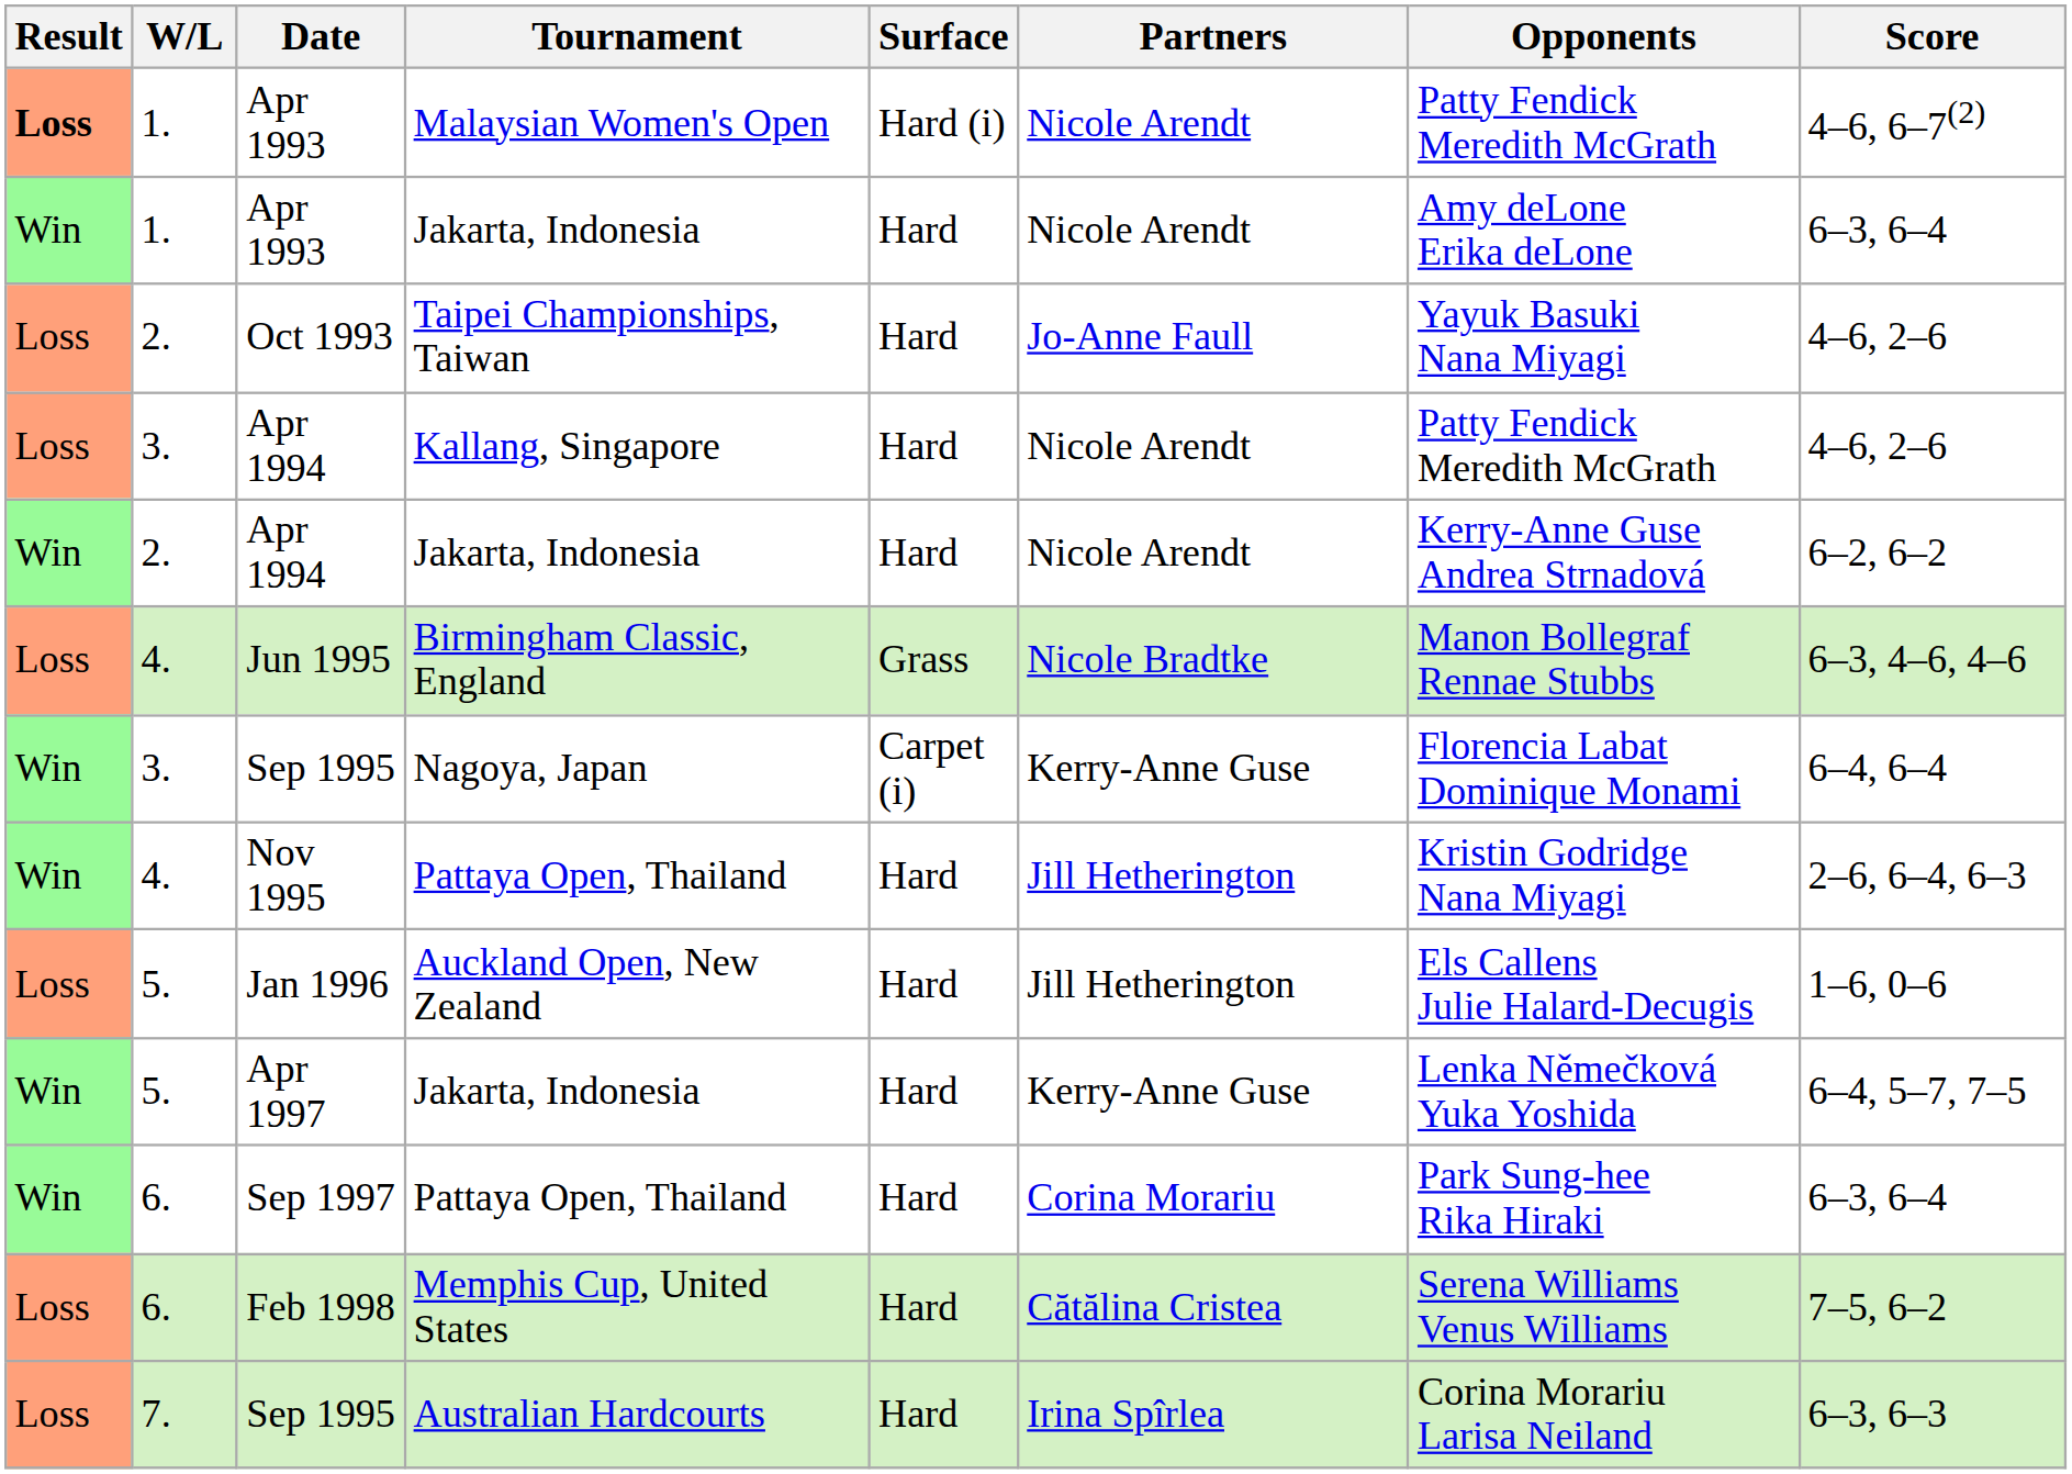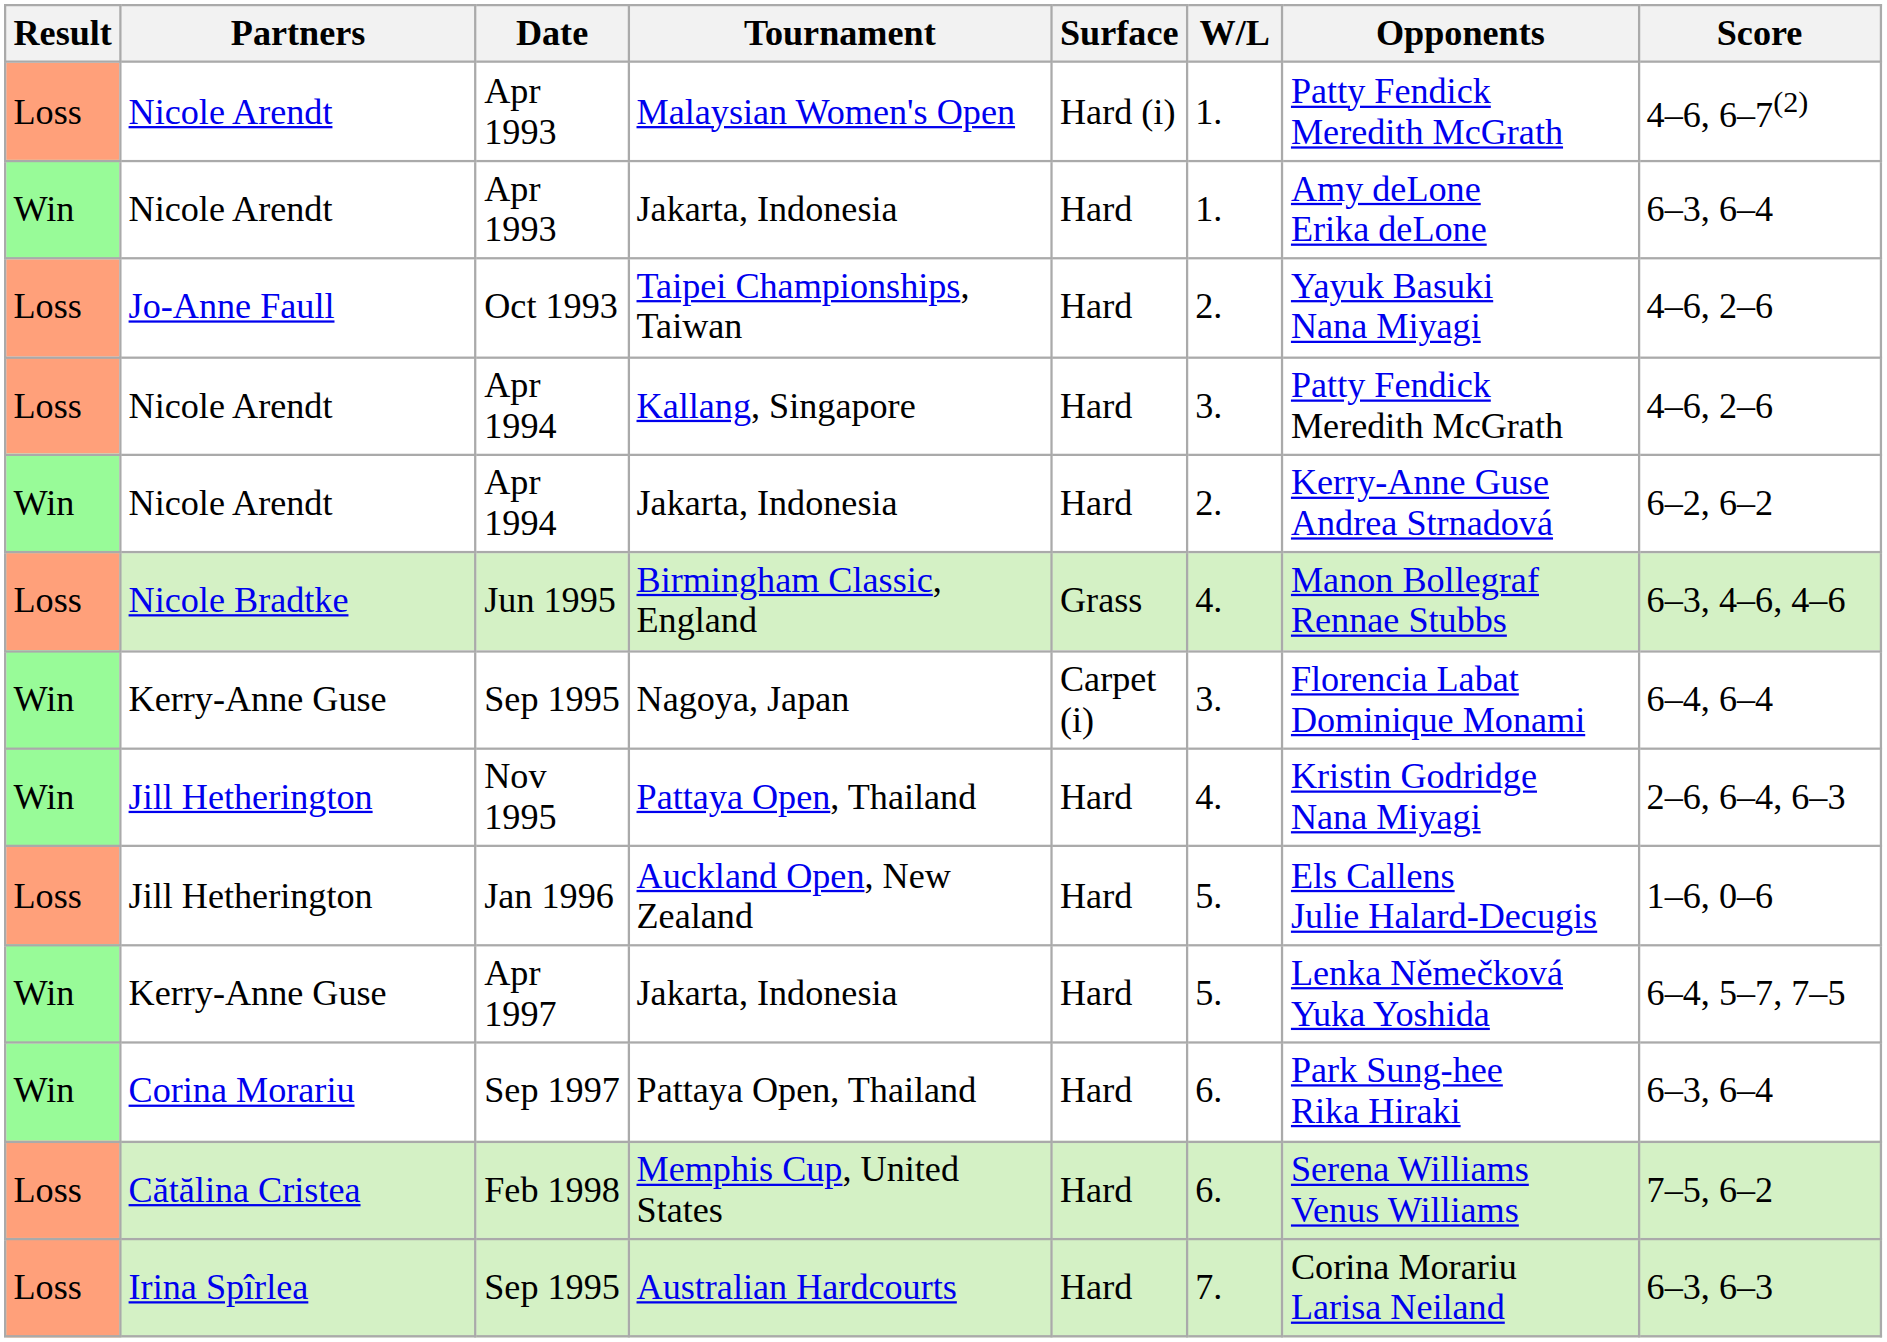 <table class="sortable wikitable">
 <tr>
 <th>Result</th>
-<th style="width:35px" class="unsortable">W/L</th>
+<th style="width:150px">Partners</th>
 <th style="width:60px">Date</th>
 <th style="width:180px">Tournament</th>
 <th style="width:50px">Surface</th>
-<th style="width:150px">Partners</th>
+<th style="width:35px" class="unsortable">W/L</th>
 <th style="width:150px">Opponents</th>
 <th style="width:100px" class="unsortable">Score</th>
 </tr>
 <tr style=background:#fff;>
-<td style="background:#ffa07a;"><strong>Loss</strong></td>
-<td>1.</td>
+<td style="background:#ffa07a;">Loss</td>
+<td> <a href='#'>Nicole Arendt</a></td>
 <td>Apr 1993</td>
 <td><a href='#'>Malaysian Women's Open</a></td>
 <td>Hard (i)</td>
-<td> <a href='#'>Nicole Arendt</a></td>
+<td>1.</td>
 <td> <a href='#'>Patty Fendick</a> <br> <a href='#'>Meredith McGrath</a></td>
 <td>4–6, 6–7<sup>(2)</sup></td>
 </tr>
 <tr style=background:#fff;>
 <td style="background:#98fb98;">Win</td>
-<td>1.</td>
+<td> Nicole Arendt</td>
 <td>Apr 1993</td>
 <td>Jakarta, Indonesia</td>
 <td>Hard</td>
-<td> Nicole Arendt</td>
+<td>1.</td>
 <td> <a href='#'>Amy deLone</a> <br> <a href='#'>Erika deLone</a></td>
 <td>6–3, 6–4</td>
 </tr>
 <tr style=background:#fff;>
 <td style="background:#ffa07a;">Loss</td>
-<td>2.</td>
+<td> <a href='#'>Jo-Anne Faull</a></td>
 <td>Oct 1993</td>
 <td><a href='#'>Taipei Championships</a>, Taiwan</td>
 <td>Hard</td>
-<td> <a href='#'>Jo-Anne Faull</a></td>
+<td>2.</td>
 <td> <a href='#'>Yayuk Basuki</a> <br> <a href='#'>Nana Miyagi</a></td>
 <td>4–6, 2–6</td>
 </tr>
 <tr style=background:#fff;>
 <td style="background:#ffa07a;">Loss</td>
-<td>3.</td>
+<td> Nicole Arendt</td>
 <td>Apr 1994</td>
 <td><a href='#'>Kallang</a>, Singapore</td>
 <td>Hard</td>
-<td> Nicole Arendt</td>
+<td>3.</td>
 <td> <a href='#'>Patty Fendick</a> <br> Meredith McGrath</td>
 <td>4–6, 2–6</td>
 </tr>
 <tr style=background:#fff;>
 <td style="background:#98fb98;">Win</td>
-<td>2.</td>
+<td> Nicole Arendt</td>
 <td>Apr 1994</td>
 <td>Jakarta, Indonesia</td>
 <td>Hard</td>
-<td> Nicole Arendt</td>
+<td>2.</td>
 <td> <a href='#'>Kerry-Anne Guse</a> <br> <a href='#'>Andrea Strnadová</a></td>
 <td>6–2, 6–2</td>
 </tr>
 <tr style=background:#d4f1c5;>
 <td style="background:#ffa07a;">Loss</td>
-<td>4.</td>
+<td> <a href='#'>Nicole Bradtke</a></td>
 <td>Jun 1995</td>
 <td><a href='#'>Birmingham Classic</a>, England</td>
 <td>Grass</td>
-<td> <a href='#'>Nicole Bradtke</a></td>
+<td>4.</td>
 <td> <a href='#'>Manon Bollegraf</a> <br> <a href='#'>Rennae Stubbs</a></td>
 <td>6–3, 4–6, 4–6</td>
 </tr>
 <tr style=background:#fff;>
 <td style="background:#98fb98;">Win</td>
-<td>3.</td>
+<td> Kerry-Anne Guse</td>
 <td>Sep 1995</td>
 <td>Nagoya, Japan</td>
 <td>Carpet (i)</td>
-<td> Kerry-Anne Guse</td>
+<td>3.</td>
 <td> <a href='#'>Florencia Labat</a> <br> <a href='#'>Dominique Monami</a></td>
 <td>6–4, 6–4</td>
 </tr>
 <tr style=background:#fff;>
 <td style="background:#98fb98;">Win</td>
-<td>4.</td>
+<td> <a href='#'>Jill Hetherington</a></td>
 <td>Nov 1995</td>
 <td><a href='#'>Pattaya Open</a>, Thailand</td>
 <td>Hard</td>
-<td> <a href='#'>Jill Hetherington</a></td>
+<td>4.</td>
 <td> <a href='#'>Kristin Godridge</a> <br> <a href='#'>Nana Miyagi</a></td>
 <td>2–6, 6–4, 6–3</td>
 </tr>
 <tr style=background:#fff;>
 <td style="background:#ffa07a;">Loss</td>
-<td>5.</td>
+<td> Jill Hetherington</td>
 <td>Jan 1996</td>
 <td><a href='#'>Auckland Open</a>, New Zealand</td>
 <td>Hard</td>
-<td> Jill Hetherington</td>
+<td>5.</td>
 <td> <a href='#'>Els Callens</a> <br> <a href='#'>Julie Halard-Decugis</a></td>
 <td>1–6, 0–6</td>
 </tr>
 <tr style=background:#fff;>
 <td style="background:#98fb98;">Win</td>
-<td>5.</td>
+<td> Kerry-Anne Guse</td>
 <td>Apr 1997</td>
 <td>Jakarta, Indonesia</td>
 <td>Hard</td>
-<td> Kerry-Anne Guse</td>
+<td>5.</td>
 <td> <a href='#'>Lenka Němečková</a> <br> <a href='#'>Yuka Yoshida</a></td>
 <td>6–4, 5–7, 7–5</td>
 </tr>
 <tr style=background:#fff;>
 <td style="background:#98fb98;">Win</td>
-<td>6.</td>
+<td> <a href='#'>Corina Morariu</a></td>
 <td>Sep 1997</td>
 <td>Pattaya Open, Thailand</td>
 <td>Hard</td>
-<td> <a href='#'>Corina Morariu</a></td>
+<td>6.</td>
 <td> <a href='#'>Park Sung-hee</a> <br> <a href='#'>Rika Hiraki</a></td>
 <td>6–3, 6–4</td>
 </tr>
 <tr style=background:#d4f1c5;>
 <td style="background:#ffa07a;">Loss</td>
-<td>6.</td>
+<td> <a href='#'>Cătălina Cristea</a></td>
 <td>Feb 1998</td>
 <td><a href='#'>Memphis Cup</a>, United States</td>
 <td>Hard</td>
-<td> <a href='#'>Cătălina Cristea</a></td>
+<td>6.</td>
 <td> <a href='#'>Serena Williams</a> <br> <a href='#'>Venus Williams</a></td>
 <td>7–5, 6–2</td>
 </tr>
 <tr style=background:#d4f1c5;>
 <td style="background:#ffa07a;">Loss</td>
-<td>7.</td>
+<td> <a href='#'>Irina Spîrlea</a></td>
 <td>Sep 1995</td>
 <td><a href='#'>Australian Hardcourts</a></td>
 <td>Hard</td>
-<td> <a href='#'>Irina Spîrlea</a></td>
+<td>7.</td>
 <td> Corina Morariu <br> <a href='#'>Larisa Neiland</a></td>
 <td>6–3, 6–3</td>
 </tr>
 </table>
